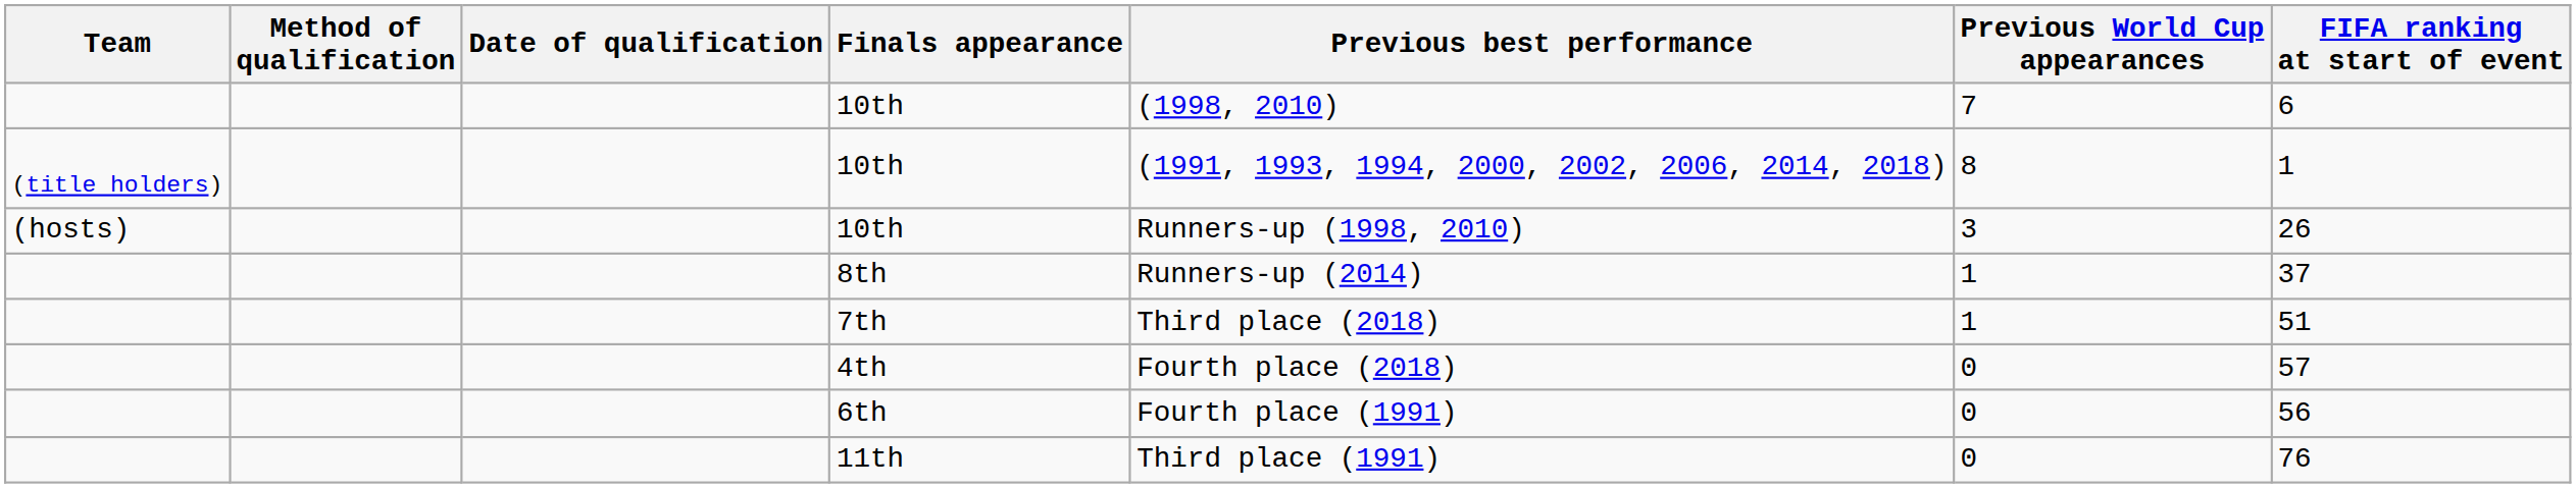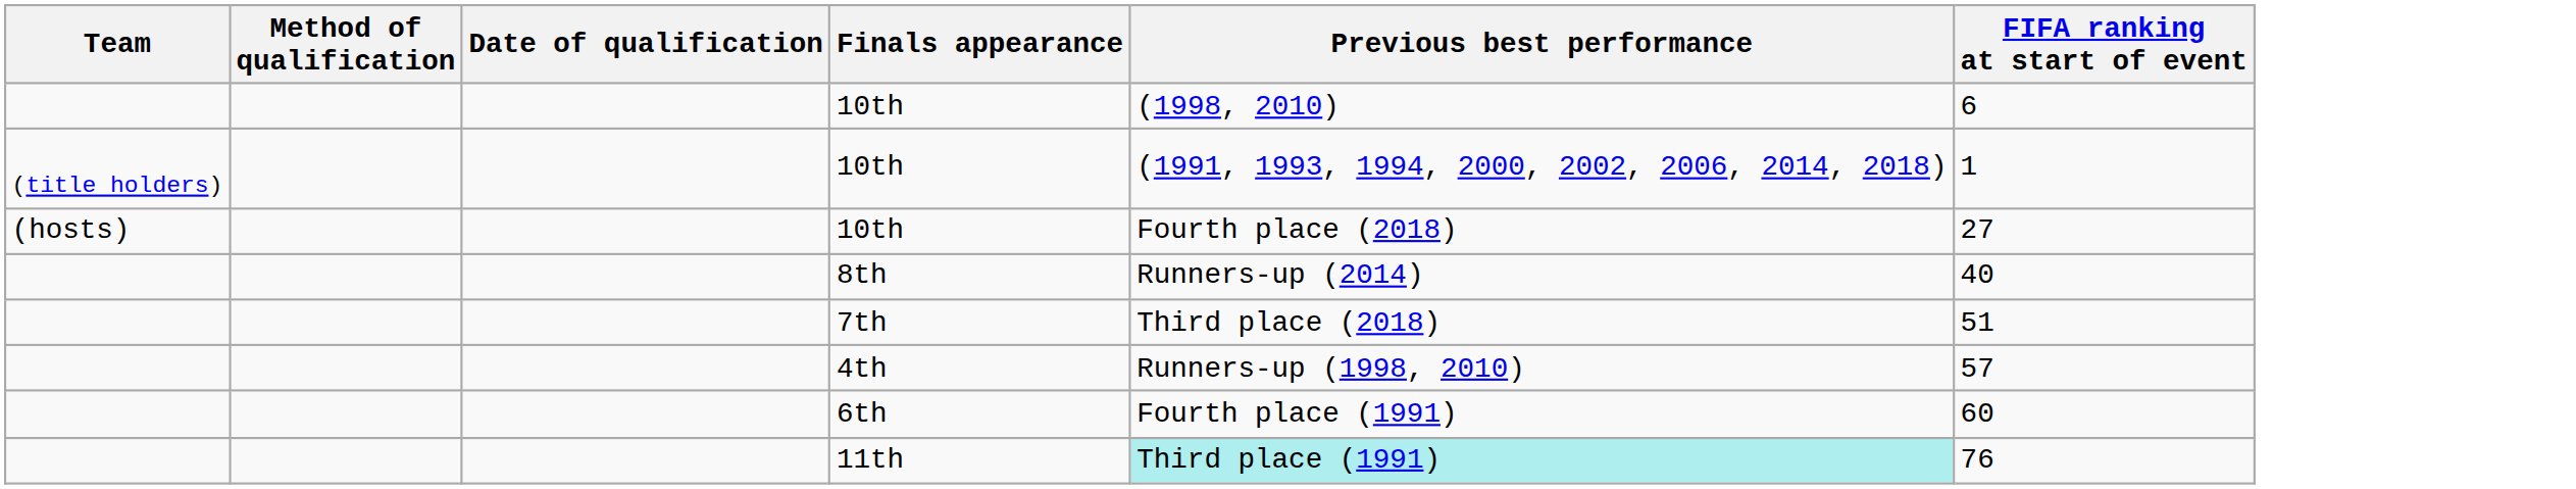 <table class="wikitable sortable">
 <tr>
 <th>Team</th>
 <th>Method of<br>qualification</th>
 <th>Date of qualification</th>
 <th>Finals appearance</th>
 <th>Previous best performance</th>
-<th>Previous <a href='#'>World Cup</a><br>appearances</th>
 <th><a href='#'>FIFA ranking</a><br>at start of event</th>
 </tr>
 <tr>
 <td></td>
 <td></td>
 <td></td>
 <td>10th</td>
 <td> (<a href='#'>1998</a>, <a href='#'>2010</a>)</td>
-<td>7</td>
 <td>6</td>
 </tr>
 <tr>
 <td><br><small>(<a href='#'>title holders</a>)</small></td>
 <td></td>
 <td></td>
 <td>10th</td>
 <td> (<a href='#'>1991</a>, <a href='#'>1993</a>, <a href='#'>1994</a>, <a href='#'>2000</a>, <a href='#'>2002</a>, <a href='#'>2006</a>, <a href='#'>2014</a>, <a href='#'>2018</a>)</td>
-<td>8</td>
 <td>1</td>
 </tr>
 <tr>
 <td> (hosts)</td>
 <td></td>
 <td></td>
 <td>10th</td>
-<td>Runners-up (<a href='#'>1998</a>, <a href='#'>2010</a>)</td>
-<td>3</td>
-<td>26</td>
+<td>Fourth place (<a href='#'>2018</a>)</td>
+<td>27</td>
 </tr>
 <tr>
 <td></td>
 <td></td>
 <td></td>
 <td>8th</td>
 <td>Runners-up (<a href='#'>2014</a>)</td>
-<td>1</td>
-<td>37</td>
+<td>40</td>
 </tr>
 <tr>
 <td></td>
 <td></td>
 <td></td>
 <td>7th</td>
 <td>Third place (<a href='#'>2018</a>)</td>
-<td>1</td>
 <td>51</td>
 </tr>
 <tr>
 <td></td>
 <td></td>
 <td></td>
 <td>4th</td>
-<td>Fourth place (<a href='#'>2018</a>)</td>
-<td>0</td>
+<td>Runners-up (<a href='#'>1998</a>, <a href='#'>2010</a>)</td>
 <td>57</td>
 </tr>
 <tr>
 <td></td>
 <td></td>
 <td></td>
 <td>6th</td>
 <td>Fourth place (<a href='#'>1991</a>)</td>
-<td>0</td>
-<td>56</td>
+<td>60</td>
 </tr>
 <tr>
 <td></td>
 <td></td>
 <td></td>
 <td>11th</td>
-<td>Third place (<a href='#'>1991</a>)</td>
-<td>0</td>
+<td style="background: paleturquoise;">Third place (<a href='#'>1991</a>)</td>
 <td>76</td>
 </tr>
 </table>
